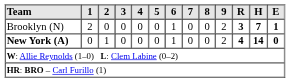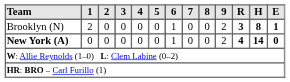 <table border=1 cellspacing=0 width=425 style="margin-left:3em;">
 <tr style="text-align:center; background-color:#e6e6e6;">
 <th align=left width=125>Team</th>
 <th width=25>1</th>
 <th width=25>2</th>
 <th width=25>3</th>
 <th width=25>4</th>
 <th width=25>5</th>
 <th width=25>6</th>
 <th width=25>7</th>
 <th width=25>8</th>
 <th width=25>9</th>
 <th width=25>R</th>
 <th width=25>H</th>
 <th width=25>E</th>
 </tr>
 <tr style="text-align:center;">
 <td align=left>Brooklyn (N)</td>
 <td>2</td>
 <td>0</td>
 <td>0</td>
 <td>0</td>
 <td>0</td>
 <td>1</td>
 <td>0</td>
 <td>0</td>
 <td>2</td>
 <td><strong>3</strong></td>
-<td><strong>7</strong></td>
+<td><strong>8</strong></td>
 <td><strong>1</strong></td>
 </tr>
 <tr style="text-align:center;">
 <td align=left><strong>New York (A)</strong></td>
 <td>0</td>
-<td>1</td>
+<td>0</td>
 <td>0</td>
 <td>0</td>
 <td>0</td>
 <td>1</td>
 <td>0</td>
 <td>0</td>
 <td>2</td>
 <td><strong>4</strong></td>
 <td><strong>14</strong></td>
 <td><strong>0</strong></td>
 </tr>
 <tr style="text-align:left;">
 <td colspan=13><small><strong>W</strong>: <a href='#'>Allie Reynolds</a> (1–0)   <strong>L</strong>: <a href='#'>Clem Labine</a> (0–2)</small></td>
 </tr>
 <tr style="text-align:left;">
 <td colspan=13><small><strong>HR</strong>: <strong>BRO</strong> – <a href='#'>Carl Furillo</a> (1)</small></td>
 </tr>
 </table>
